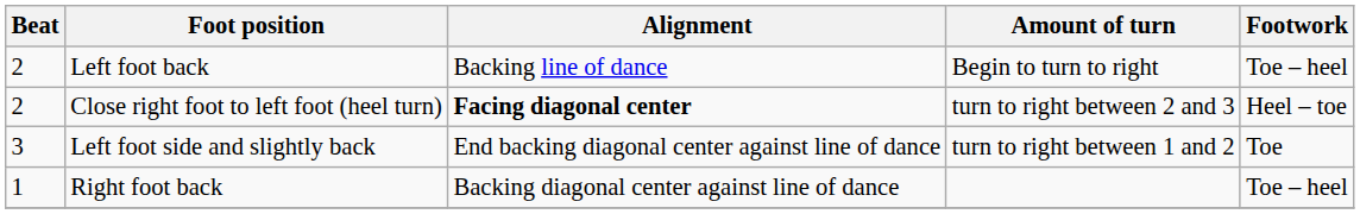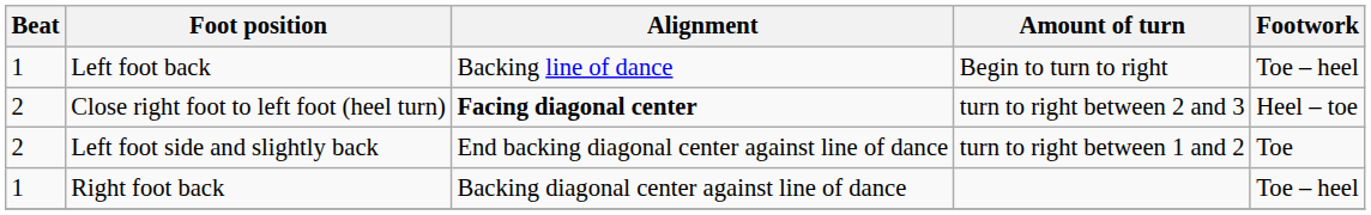 <table class="wikitable" style="font-size:90%;">
 <tr>
 <th>Beat</th>
 <th>Foot position</th>
 <th>Alignment</th>
 <th>Amount of turn</th>
 <th>Footwork</th>
 </tr>
 <tr>
-<td>2</td>
+<td>1</td>
 <td>Left foot back</td>
 <td>Backing <a href='#'>line of dance</a></td>
 <td>Begin to turn to right</td>
 <td>Toe – heel</td>
 </tr>
 <tr>
 <td>2</td>
 <td>Close right foot to left foot (heel turn)</td>
 <td><strong>Facing diagonal center</strong></td>
 <td> turn to right between 2 and 3</td>
 <td>Heel – toe</td>
 </tr>
 <tr>
-<td>3</td>
+<td>2</td>
 <td>Left foot side and slightly back</td>
 <td>End backing diagonal center against line of dance</td>
 <td> turn to right between 1 and 2</td>
 <td>Toe</td>
 </tr>
 <tr>
 <td>1</td>
 <td>Right foot back</td>
 <td>Backing diagonal center against line of dance</td>
 <td></td>
 <td>Toe – heel</td>
 </tr>
 <tr>
 </tr>
 </table>
